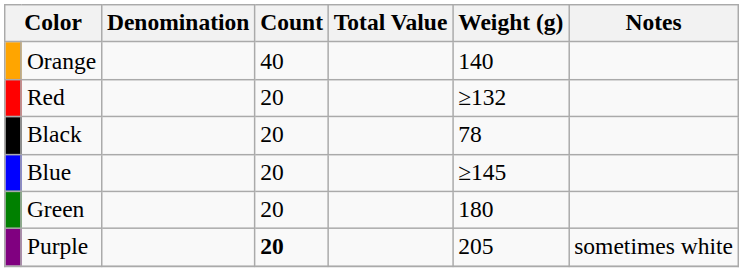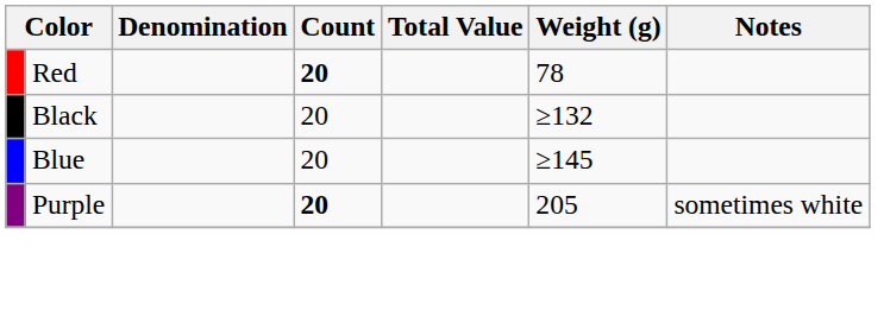 <table class="wikitable">
 <tr>
 <th colspan=2>Color</th>
 <th>Denomination</th>
 <th>Count</th>
 <th>Total Value</th>
 <th>Weight (g)</th>
 <th>Notes</th>
 </tr>
 <tr>
-<td style="background:Orange"> </td>
-<td>Orange</td>
-<td></td>
-<td>40</td>
-<td></td>
-<td>140</td>
-<td></td>
-</tr>
-<tr>
 <td style="background:Red"> </td>
 <td>Red</td>
 <td></td>
-<td>20</td>
+<td><strong>20</strong></td>
 <td></td>
-<td>≥132</td>
+<td>78</td>
 <td></td>
 </tr>
 <tr>
 <td style="background:Black"> </td>
 <td>Black</td>
 <td></td>
 <td>20</td>
 <td></td>
-<td>78</td>
+<td>≥132</td>
 <td></td>
 </tr>
 <tr>
 <td style="background:Blue"> </td>
 <td>Blue</td>
 <td></td>
 <td>20</td>
 <td></td>
 <td>≥145</td>
-<td></td>
-</tr>
-<tr>
-<td style="background:Green"> </td>
-<td>Green</td>
-<td></td>
-<td>20</td>
-<td></td>
-<td>180</td>
 <td></td>
 </tr>
 <tr>
 <td style="background:Purple"> </td>
 <td>Purple</td>
 <td></td>
 <td><strong>20</strong></td>
 <td></td>
 <td>205</td>
 <td>sometimes white</td>
 </tr>
 <tr>
 </tr>
 </table>
